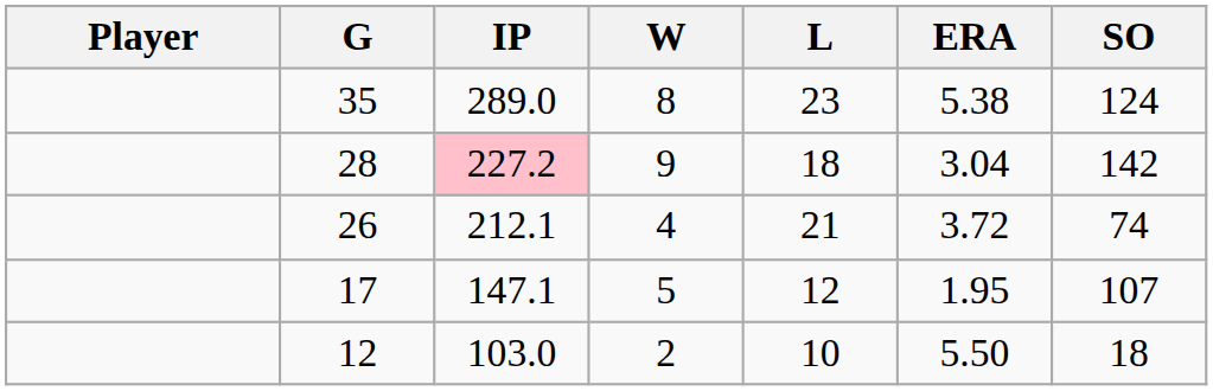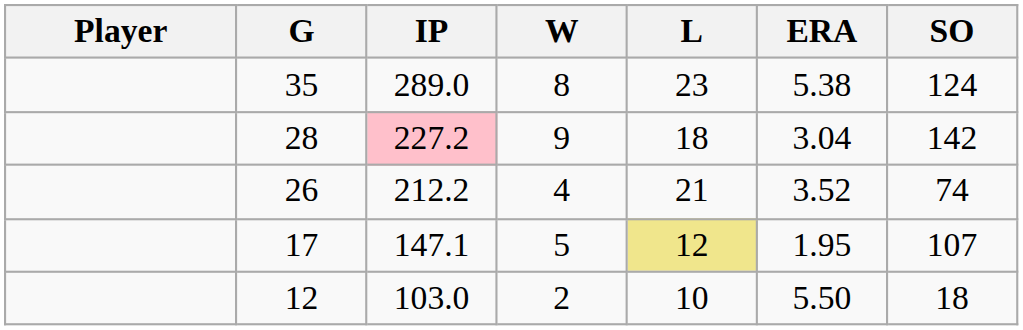 <table class="wikitable sortable">
 <tr>
 <th bgcolor="#DDDDFF" width="16%">Player</th>
 <th bgcolor="#DDDDFF" width="9%">G</th>
 <th bgcolor="#DDDDFF" width="9%">IP</th>
 <th bgcolor="#DDDDFF" width="9%">W</th>
 <th bgcolor="#DDDDFF" width="9%">L</th>
 <th bgcolor="#DDDDFF" width="9%">ERA</th>
 <th bgcolor="#DDDDFF" width="9%">SO</th>
 </tr>
 <tr align="center">
 <td></td>
 <td>35</td>
 <td>289.0</td>
 <td>8</td>
 <td>23</td>
 <td>5.38</td>
 <td>124</td>
 </tr>
 <tr align="center">
 <td></td>
 <td>28</td>
 <td style="background: pink;">227.2</td>
 <td>9</td>
 <td>18</td>
 <td>3.04</td>
 <td>142</td>
 </tr>
 <tr align="center">
 <td></td>
 <td>26</td>
-<td>212.1</td>
+<td>212.2</td>
 <td>4</td>
 <td>21</td>
-<td>3.72</td>
+<td>3.52</td>
 <td>74</td>
 </tr>
 <tr align="center">
 <td></td>
 <td>17</td>
 <td>147.1</td>
 <td>5</td>
-<td>12</td>
+<td style="background: khaki;">12</td>
 <td>1.95</td>
 <td>107</td>
 </tr>
 <tr align="center">
 <td></td>
 <td>12</td>
 <td>103.0</td>
 <td>2</td>
 <td>10</td>
 <td>5.50</td>
 <td>18</td>
 </tr>
 </table>
